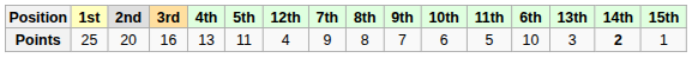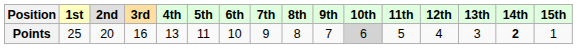 <table class="wikitable" style="font-size: 85%; text-align:center">
 <tr>
 <th>Position</th>
 <td style="background:#ffffbf;"> <strong>1st</strong> </td>
 <td style="background:#dfdfdf;"> <strong>2nd</strong> </td>
 <td style="background:#ffdf9f;"> <strong>3rd</strong> </td>
 <td style="background:#dfffdf;"> <strong>4th</strong> </td>
 <td style="background:#dfffdf;"> <strong>5th</strong> </td>
-<td style="background:#dfffdf;"> <strong>12th</strong> </td>
+<td style="background:#dfffdf;"> <strong>6th</strong> </td>
 <td style="background:#dfffdf;"> <strong>7th</strong> </td>
 <td style="background:#dfffdf;"> <strong>8th</strong> </td>
 <td style="background:#dfffdf;"> <strong>9th</strong> </td>
 <td style="background:#dfffdf;"> <strong>10th</strong> </td>
 <td style="background:#dfffdf;"> <strong>11th</strong> </td>
-<td style="background:#dfffdf;"> <strong>6th</strong> </td>
+<td style="background:#dfffdf;"> <strong>12th</strong> </td>
 <td style="background:#dfffdf;"> <strong>13th</strong> </td>
 <td style="background:#dfffdf;"> <strong>14th</strong> </td>
 <td style="background:#dfffdf;"> <strong>15th</strong> </td>
 </tr>
 <tr>
 <th>Points</th>
 <td>25</td>
 <td>20</td>
 <td>16</td>
 <td>13</td>
 <td>11</td>
-<td>4</td>
+<td>10</td>
 <td>9</td>
 <td>8</td>
 <td>7</td>
-<td>6</td>
+<td style="background: lightgrey;">6</td>
 <td>5</td>
-<td>10</td>
+<td>4</td>
 <td>3</td>
 <td><strong>2</strong></td>
 <td>1</td>
 </tr>
 </table>
